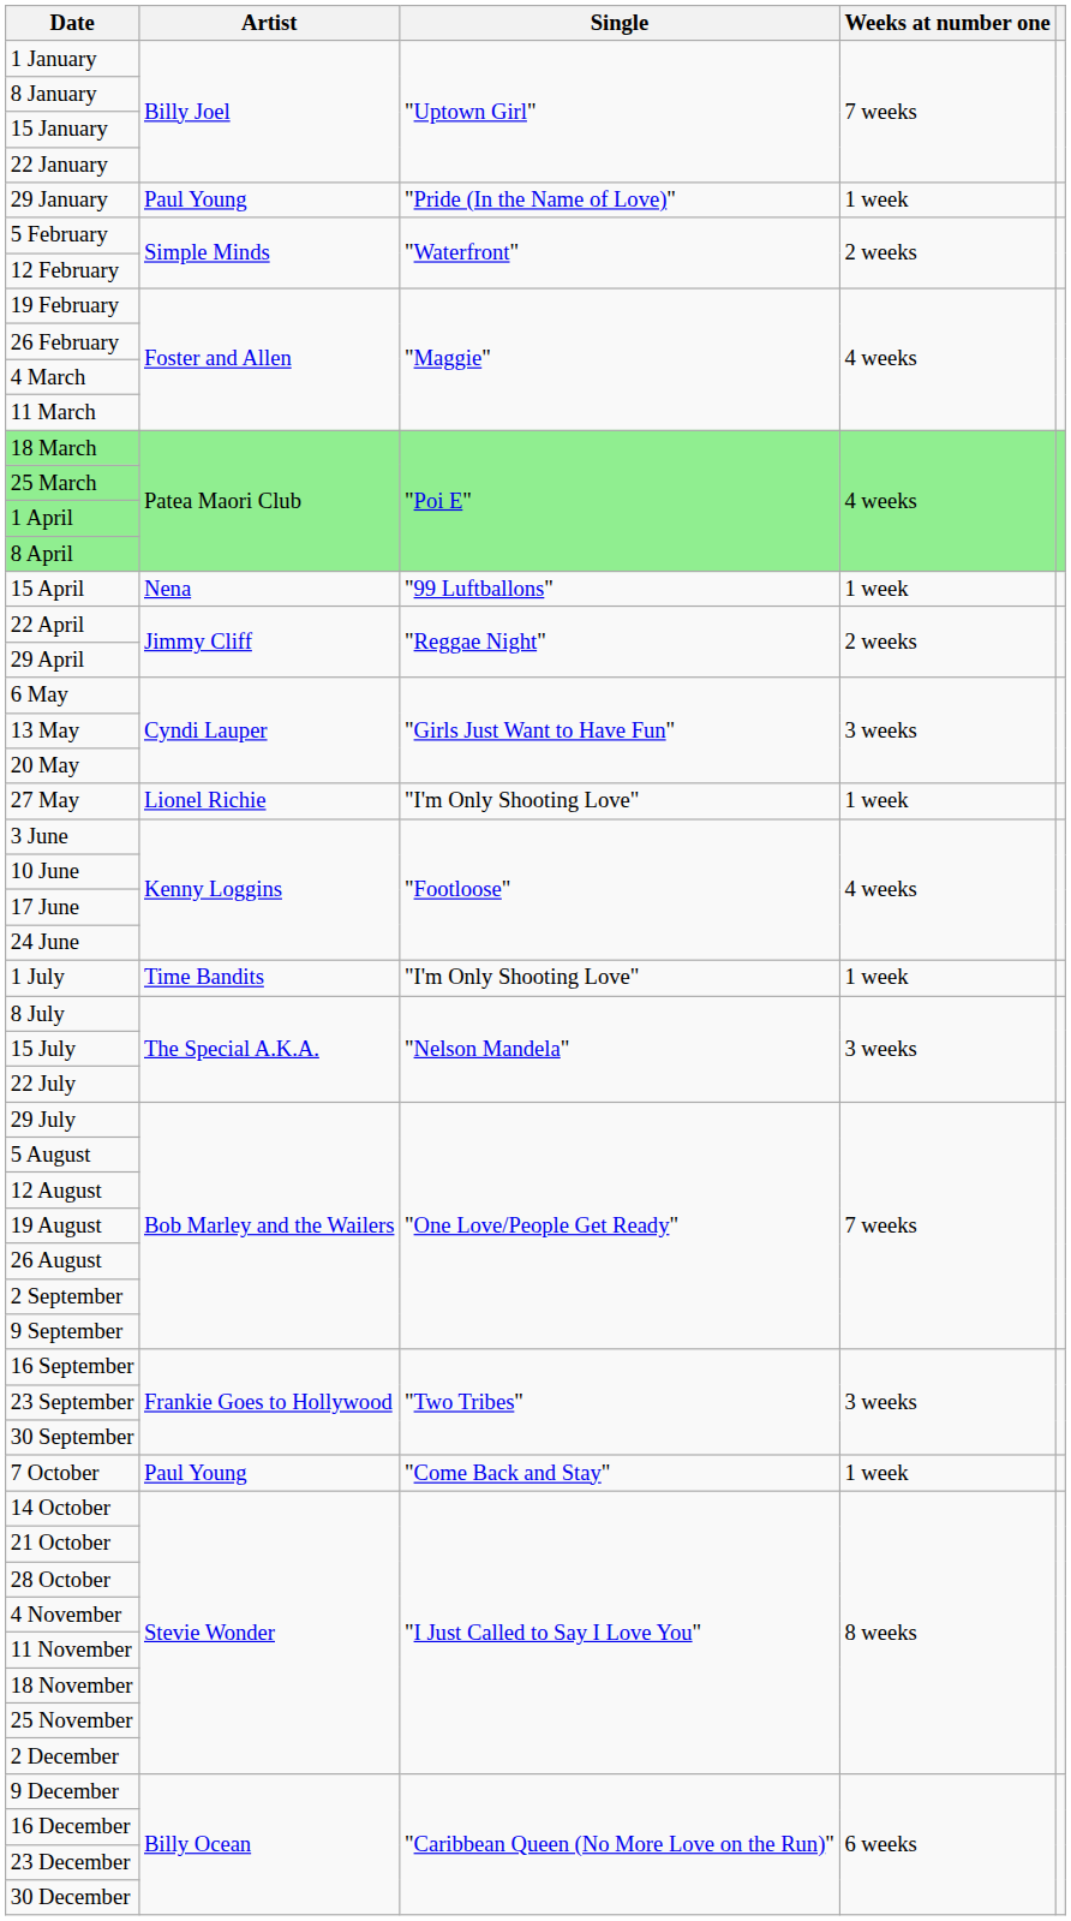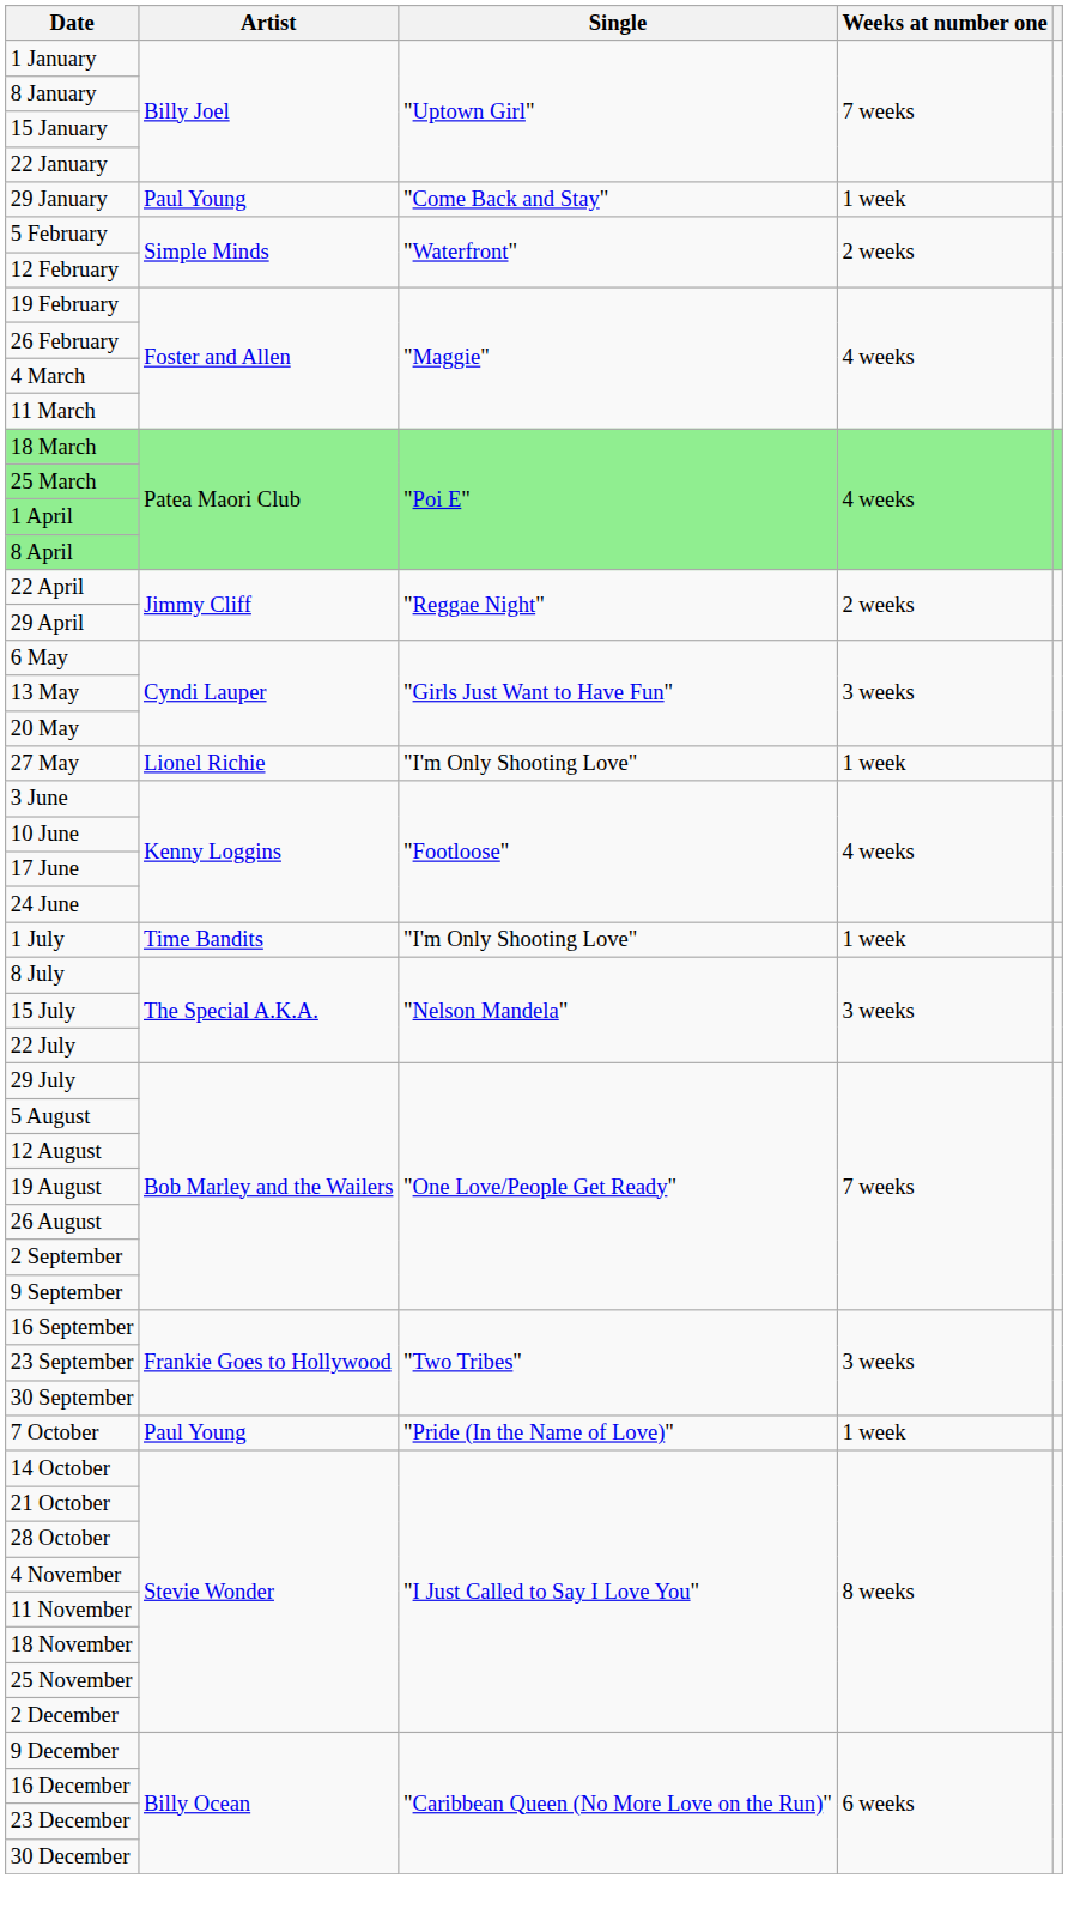 <table class="wikitable">
 <tr>
 <th>Date</th>
 <th>Artist</th>
 <th>Single</th>
 <th>Weeks at number one</th>
 <th></th>
 </tr>
 <tr>
 <td>1 January</td>
 <td rowspan="4"><a href='#'>Billy Joel</a></td>
 <td rowspan="4">"<a href='#'>Uptown Girl</a>"</td>
 <td rowspan="4">7 weeks</td>
 <td rowspan="4"></td>
 </tr>
 <tr>
 <td>8 January</td>
 </tr>
 <tr>
 <td>15 January</td>
 </tr>
 <tr>
 <td>22 January</td>
 </tr>
 <tr>
 <td>29 January</td>
 <td><a href='#'>Paul Young</a></td>
-<td>"<a href='#'>Pride (In the Name of Love)</a>"</td>
+<td>"<a href='#'>Come Back and Stay</a>"</td>
 <td>1 week</td>
 <td></td>
 </tr>
 <tr>
 <td>5 February</td>
 <td rowspan="2"><a href='#'>Simple Minds</a></td>
 <td rowspan="2">"<a href='#'>Waterfront</a>"</td>
 <td rowspan="2">2 weeks</td>
 <td rowspan="2"></td>
 </tr>
 <tr>
 <td>12 February</td>
 </tr>
 <tr>
 <td>19 February</td>
 <td rowspan="4"><a href='#'>Foster and Allen</a></td>
 <td rowspan="4">"<a href='#'>Maggie</a>"</td>
 <td rowspan="4">4 weeks</td>
 <td rowspan="4"></td>
 </tr>
 <tr>
 <td>26 February</td>
 </tr>
 <tr>
 <td>4 March</td>
 </tr>
 <tr>
 <td>11 March</td>
 </tr>
 <tr bgcolor="lightgreen">
 <td>18 March</td>
 <td rowspan="4">Patea Maori Club</td>
 <td rowspan="4">"<a href='#'>Poi E</a>"</td>
 <td rowspan="4">4 weeks</td>
 <td rowspan="4"></td>
 </tr>
 <tr bgcolor="lightgreen">
 <td>25 March</td>
 </tr>
 <tr bgcolor="lightgreen">
 <td>1 April</td>
 </tr>
 <tr bgcolor="lightgreen">
 <td>8 April</td>
-</tr>
-<tr>
-<td>15 April</td>
-<td><a href='#'>Nena</a></td>
-<td>"<a href='#'>99 Luftballons</a>"</td>
-<td>1 week</td>
-<td></td>
 </tr>
 <tr>
 <td>22 April</td>
 <td rowspan="2"><a href='#'>Jimmy Cliff</a></td>
 <td rowspan="2">"<a href='#'>Reggae Night</a>"</td>
 <td rowspan="2">2 weeks</td>
 <td rowspan="2"></td>
 </tr>
 <tr>
 <td>29 April</td>
 </tr>
 <tr>
 <td>6 May</td>
 <td rowspan="3"><a href='#'>Cyndi Lauper</a></td>
 <td rowspan="3">"<a href='#'>Girls Just Want to Have Fun</a>"</td>
 <td rowspan="3">3 weeks</td>
 <td rowspan="3"></td>
 </tr>
 <tr>
 <td>13 May</td>
 </tr>
 <tr>
 <td>20 May</td>
 </tr>
 <tr>
 <td>27 May</td>
 <td><a href='#'>Lionel Richie</a></td>
 <td>"I'm Only Shooting Love"</td>
 <td>1 week</td>
 <td></td>
 </tr>
 <tr>
 <td>3 June</td>
 <td rowspan="4"><a href='#'>Kenny Loggins</a></td>
 <td rowspan="4">"<a href='#'>Footloose</a>"</td>
 <td rowspan="4">4 weeks</td>
 <td rowspan="4"></td>
 </tr>
 <tr>
 <td>10 June</td>
 </tr>
 <tr>
 <td>17 June</td>
 </tr>
 <tr>
 <td>24 June</td>
 </tr>
 <tr>
 <td>1 July</td>
 <td><a href='#'>Time Bandits</a></td>
 <td>"I'm Only Shooting Love"</td>
 <td>1 week</td>
 <td></td>
 </tr>
 <tr>
 <td>8 July</td>
 <td rowspan="3"><a href='#'>The Special A.K.A.</a></td>
 <td rowspan="3">"<a href='#'>Nelson Mandela</a>"</td>
 <td rowspan="3">3 weeks</td>
 <td rowspan="3"></td>
 </tr>
 <tr>
 <td>15 July</td>
 </tr>
 <tr>
 <td>22 July</td>
 </tr>
 <tr>
 <td>29 July</td>
 <td rowspan="7"><a href='#'>Bob Marley and the Wailers</a></td>
 <td rowspan="7">"<a href='#'>One Love/People Get Ready</a>"</td>
 <td rowspan="7">7 weeks</td>
 <td rowspan="7"></td>
 </tr>
 <tr>
 <td>5 August</td>
 </tr>
 <tr>
 <td>12 August</td>
 </tr>
 <tr>
 <td>19 August</td>
 </tr>
 <tr>
 <td>26 August</td>
 </tr>
 <tr>
 <td>2 September</td>
 </tr>
 <tr>
 <td>9 September</td>
 </tr>
 <tr>
 <td>16 September</td>
 <td rowspan="3"><a href='#'>Frankie Goes to Hollywood</a></td>
 <td rowspan="3">"<a href='#'>Two Tribes</a>"</td>
 <td rowspan="3">3 weeks</td>
 <td rowspan="3"></td>
 </tr>
 <tr>
 <td>23 September</td>
 </tr>
 <tr>
 <td>30 September</td>
 </tr>
 <tr>
 <td>7 October</td>
 <td><a href='#'>Paul Young</a></td>
-<td>"<a href='#'>Come Back and Stay</a>"</td>
+<td>"<a href='#'>Pride (In the Name of Love)</a>"</td>
 <td>1 week</td>
 <td></td>
 </tr>
 <tr>
 <td>14 October</td>
 <td rowspan="8"><a href='#'>Stevie Wonder</a></td>
 <td rowspan="8">"<a href='#'>I Just Called to Say I Love You</a>"</td>
 <td rowspan="8">8 weeks</td>
 <td rowspan="8"></td>
 </tr>
 <tr>
 <td>21 October</td>
 </tr>
 <tr>
 <td>28 October</td>
 </tr>
 <tr>
 <td>4 November</td>
 </tr>
 <tr>
 <td>11 November</td>
 </tr>
 <tr>
 <td>18 November</td>
 </tr>
 <tr>
 <td>25 November</td>
 </tr>
 <tr>
 <td>2 December</td>
 </tr>
 <tr>
 <td>9 December</td>
 <td rowspan="4"><a href='#'>Billy Ocean</a></td>
 <td rowspan="4">"<a href='#'>Caribbean Queen (No More Love on the Run)</a>"</td>
 <td rowspan="4">6 weeks</td>
 <td rowspan="4"></td>
 </tr>
 <tr>
 <td>16 December</td>
 </tr>
 <tr>
 <td>23 December</td>
 </tr>
 <tr>
 <td>30 December</td>
 </tr>
 </table>
